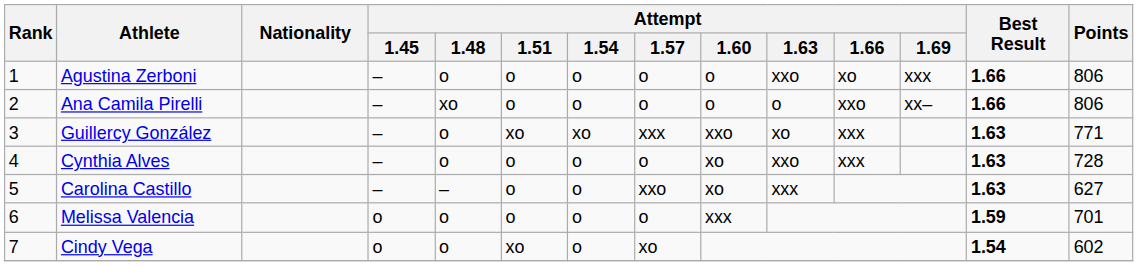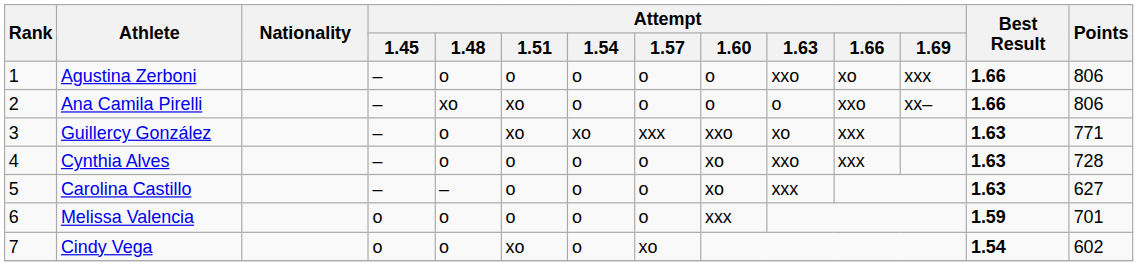 <table class="wikitable" style="font-size:95%" style="width:35em;" style="text-align:center">
 <tr>
 <th rowspan=2>Rank</th>
 <th rowspan=2 width=150>Athlete</th>
 <th rowspan=2 width=100>Nationality</th>
 <th colspan=9 width=500>Attempt</th>
 <th rowspan=2 width=80>Best Result</th>
 <th rowspan=2>Points</th>
 </tr>
 <tr>
 <th>1.45</th>
 <th>1.48</th>
 <th>1.51</th>
 <th>1.54</th>
 <th>1.57</th>
 <th>1.60</th>
 <th>1.63</th>
 <th>1.66</th>
 <th>1.69</th>
 </tr>
 <tr>
 <td>1</td>
 <td align=left><a href='#'>Agustina Zerboni</a></td>
 <td align=left></td>
 <td>–</td>
 <td>o</td>
 <td>o</td>
 <td>o</td>
 <td>o</td>
 <td>o</td>
 <td>xxo</td>
 <td>xo</td>
 <td>xxx</td>
 <td><strong>1.66</strong></td>
 <td>806</td>
 </tr>
 <tr>
 <td>2</td>
 <td align=left><a href='#'>Ana Camila Pirelli</a></td>
 <td align=left></td>
 <td>–</td>
 <td>xo</td>
-<td>o</td>
+<td>xo</td>
 <td>o</td>
 <td>o</td>
 <td>o</td>
 <td>o</td>
 <td>xxo</td>
 <td>xx–</td>
 <td><strong>1.66</strong></td>
 <td>806</td>
 </tr>
 <tr>
 <td>3</td>
 <td align=left><a href='#'>Guillercy González</a></td>
 <td align=left></td>
 <td>–</td>
 <td>o</td>
 <td>xo</td>
 <td>xo</td>
 <td>xxx</td>
 <td>xxo</td>
 <td>xo</td>
 <td>xxx</td>
 <td></td>
 <td><strong>1.63</strong></td>
 <td>771</td>
 </tr>
 <tr>
 <td>4</td>
 <td align=left><a href='#'>Cynthia Alves</a></td>
 <td align=left></td>
 <td>–</td>
 <td>o</td>
 <td>o</td>
 <td>o</td>
 <td>o</td>
 <td>xo</td>
 <td>xxo</td>
 <td>xxx</td>
 <td></td>
 <td><strong>1.63</strong></td>
 <td>728</td>
 </tr>
 <tr>
 <td>5</td>
 <td align=left><a href='#'>Carolina Castillo</a></td>
 <td align=left></td>
 <td>–</td>
 <td>–</td>
 <td>o</td>
 <td>o</td>
-<td>xxo</td>
+<td>o</td>
 <td>xo</td>
 <td>xxx</td>
 <td colspan=2></td>
 <td><strong>1.63</strong></td>
 <td>627</td>
 </tr>
 <tr>
 <td>6</td>
 <td align=left><a href='#'>Melissa Valencia</a></td>
 <td align=left></td>
 <td>o</td>
 <td>o</td>
 <td>o</td>
 <td>o</td>
 <td>o</td>
 <td>xxx</td>
 <td colspan=3></td>
 <td><strong>1.59</strong></td>
 <td>701</td>
 </tr>
 <tr>
 <td>7</td>
 <td align=left><a href='#'>Cindy Vega</a></td>
 <td align=left></td>
 <td>o</td>
 <td>o</td>
 <td>xo</td>
 <td>o</td>
 <td>xo</td>
 <td colspan=4></td>
 <td><strong>1.54</strong></td>
 <td>602</td>
 </tr>
 <tr>
 </tr>
 </table>
